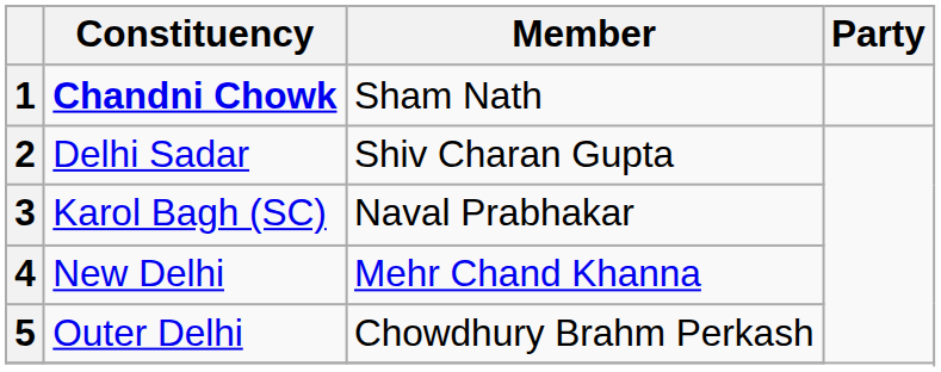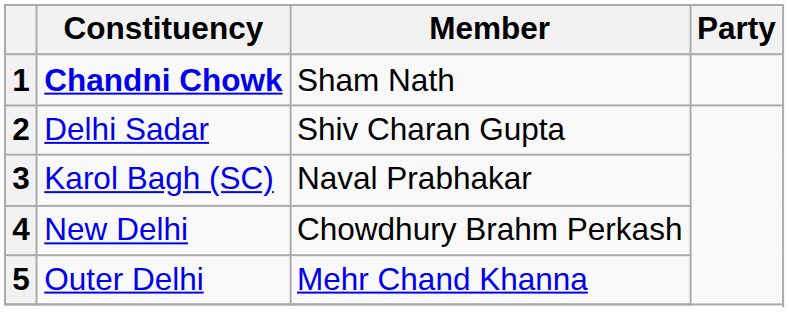 <table class="wikitable sortable">
 <tr>
 <th></th>
 <th>Constituency</th>
 <th>Member</th>
 <th colspan=2>Party</th>
 </tr>
 <tr>
 <th>1</th>
 <td><strong><a href='#'>Chandni Chowk</a></strong></td>
 <td>Sham Nath</td>
 <td></td>
 </tr>
 <tr>
 <th>2</th>
 <td><a href='#'>Delhi Sadar</a></td>
 <td>Shiv Charan Gupta</td>
 </tr>
 <tr>
 <th>3</th>
 <td><a href='#'>Karol Bagh (SC)</a></td>
 <td>Naval Prabhakar</td>
 </tr>
 <tr>
 <th>4</th>
 <td><a href='#'>New Delhi</a></td>
-<td><a href='#'>Mehr Chand Khanna</a></td>
+<td>Chowdhury Brahm Perkash</td>
 </tr>
 <tr>
 <th>5</th>
 <td><a href='#'>Outer Delhi</a></td>
-<td>Chowdhury Brahm Perkash</td>
+<td><a href='#'>Mehr Chand Khanna</a></td>
 </tr>
 <tr>
 </tr>
 </table>
